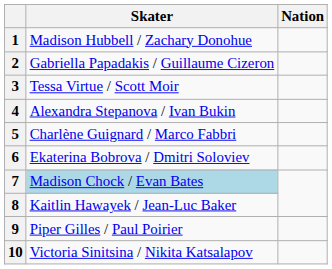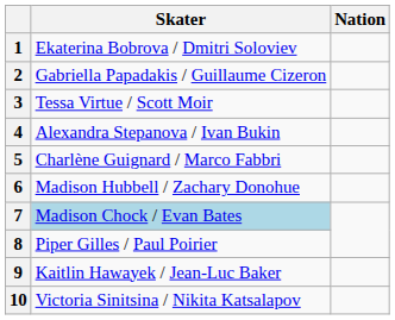 <table class="wikitable sortable" style="text-align: left">
 <tr>
 <th scope="col"></th>
 <th scope="col">Skater</th>
 <th scope="col">Nation</th>
 </tr>
 <tr>
 <th scope="row">1</th>
-<td><a href='#'>Madison Hubbell</a> / <a href='#'>Zachary Donohue</a></td>
+<td><a href='#'>Ekaterina Bobrova</a> / <a href='#'>Dmitri Soloviev</a></td>
 <td></td>
 </tr>
 <tr>
 <th scope="row">2</th>
 <td><a href='#'>Gabriella Papadakis</a> / <a href='#'>Guillaume Cizeron</a></td>
 <td></td>
 </tr>
 <tr>
 <th scope="row">3</th>
 <td><a href='#'>Tessa Virtue</a> / <a href='#'>Scott Moir</a></td>
 <td></td>
 </tr>
 <tr>
 <th scope="row">4</th>
 <td><a href='#'>Alexandra Stepanova</a> / <a href='#'>Ivan Bukin</a></td>
 <td></td>
 </tr>
 <tr>
 <th scope="row">5</th>
 <td><a href='#'>Charlène Guignard</a> / <a href='#'>Marco Fabbri</a></td>
 <td></td>
 </tr>
 <tr>
 <th scope="row">6</th>
-<td><a href='#'>Ekaterina Bobrova</a> / <a href='#'>Dmitri Soloviev</a></td>
+<td><a href='#'>Madison Hubbell</a> / <a href='#'>Zachary Donohue</a></td>
 <td></td>
 </tr>
 <tr>
 <th scope="row">7</th>
 <td style="background: lightblue;"><a href='#'>Madison Chock</a> / <a href='#'>Evan Bates</a></td>
 <td rowspan="2"></td>
 </tr>
 <tr>
 <th scope="row">8</th>
-<td><a href='#'>Kaitlin Hawayek</a> / <a href='#'>Jean-Luc Baker</a></td>
+<td><a href='#'>Piper Gilles</a> / <a href='#'>Paul Poirier</a></td>
 </tr>
 <tr>
 <th scope="row">9</th>
-<td><a href='#'>Piper Gilles</a> / <a href='#'>Paul Poirier</a></td>
+<td><a href='#'>Kaitlin Hawayek</a> / <a href='#'>Jean-Luc Baker</a></td>
 <td></td>
 </tr>
 <tr>
 <th scope="row">10</th>
 <td><a href='#'>Victoria Sinitsina</a> / <a href='#'>Nikita Katsalapov</a></td>
 <td></td>
 </tr>
 </table>
